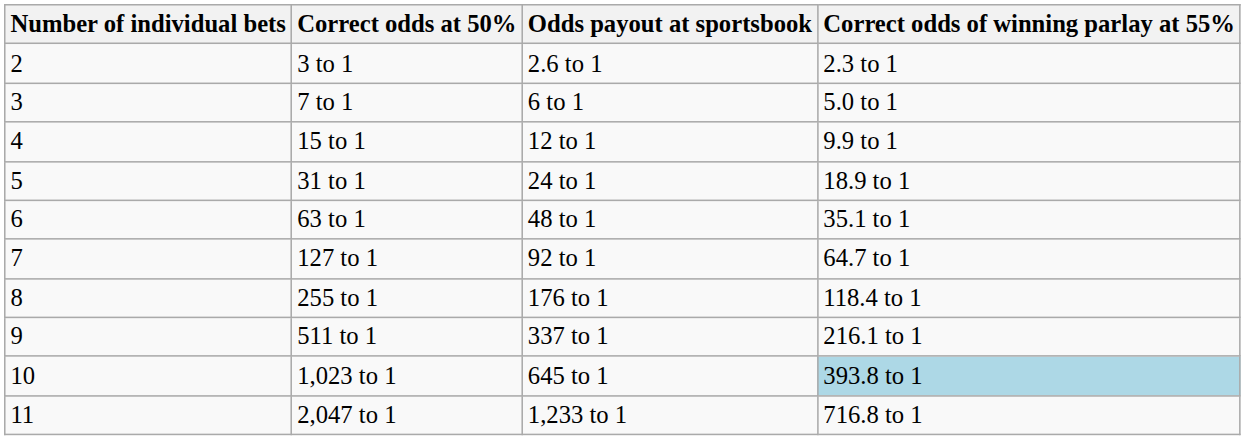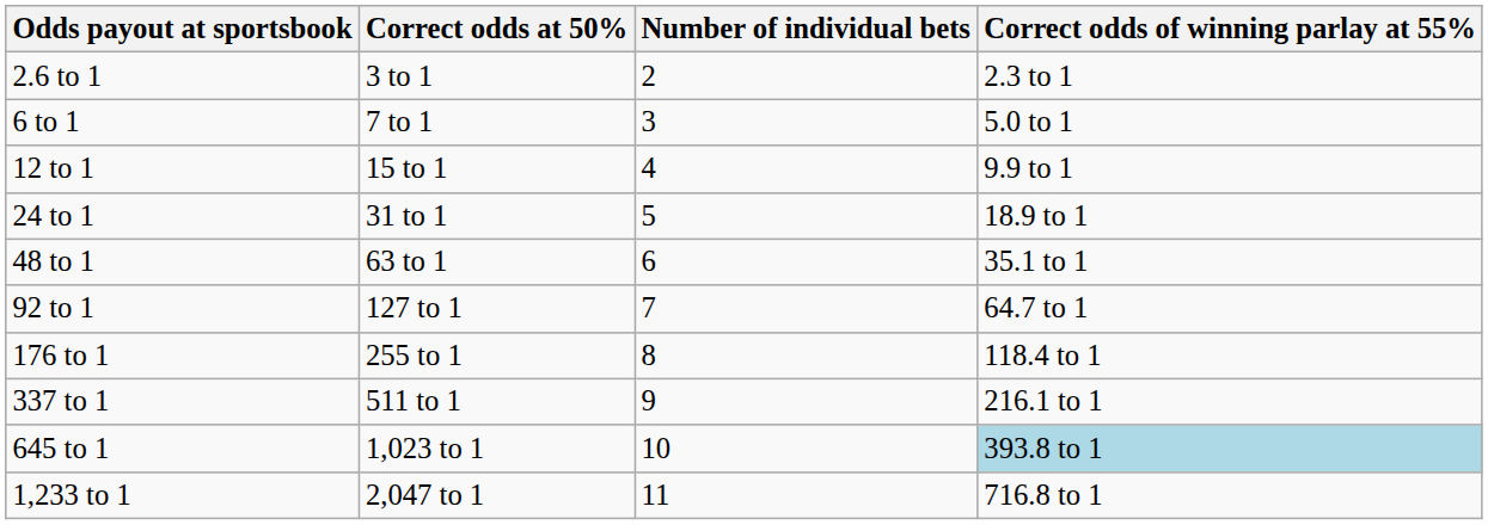 <table class="wikitable">
 <tr>
+<th>Odds payout at sportsbook</th>
+<th>Correct odds at 50%</th>
 <th>Number of individual bets</th>
-<th>Correct odds at 50%</th>
-<th>Odds payout at sportsbook</th>
 <th>Correct odds of winning parlay at 55%</th>
 </tr>
 <tr>
+<td>2.6 to 1</td>
+<td>3 to 1</td>
 <td>2</td>
-<td>3 to 1</td>
-<td>2.6 to 1</td>
 <td>2.3 to 1</td>
 </tr>
 <tr>
+<td>6 to 1</td>
+<td>7 to 1</td>
 <td>3</td>
-<td>7 to 1</td>
-<td>6 to 1</td>
 <td>5.0 to 1</td>
 </tr>
 <tr>
+<td>12 to 1</td>
+<td>15 to 1</td>
 <td>4</td>
-<td>15 to 1</td>
-<td>12 to 1</td>
 <td>9.9 to 1</td>
 </tr>
 <tr>
+<td>24 to 1</td>
+<td>31 to 1</td>
 <td>5</td>
-<td>31 to 1</td>
-<td>24 to 1</td>
 <td>18.9 to 1</td>
 </tr>
 <tr>
+<td>48 to 1</td>
+<td>63 to 1</td>
 <td>6</td>
-<td>63 to 1</td>
-<td>48 to 1</td>
 <td>35.1 to 1</td>
 </tr>
 <tr>
+<td>92 to 1</td>
+<td>127 to 1</td>
 <td>7</td>
-<td>127 to 1</td>
-<td>92 to 1</td>
 <td>64.7 to 1</td>
 </tr>
 <tr>
+<td>176 to 1</td>
+<td>255 to 1</td>
 <td>8</td>
-<td>255 to 1</td>
-<td>176 to 1</td>
 <td>118.4 to 1</td>
 </tr>
 <tr>
+<td>337 to 1</td>
+<td>511 to 1</td>
 <td>9</td>
-<td>511 to 1</td>
-<td>337 to 1</td>
 <td>216.1 to 1</td>
 </tr>
 <tr>
+<td>645 to 1</td>
+<td>1,023 to 1</td>
 <td>10</td>
-<td>1,023 to 1</td>
-<td>645 to 1</td>
 <td style="background: lightblue;">393.8 to 1</td>
 </tr>
 <tr>
+<td>1,233 to 1</td>
+<td>2,047 to 1</td>
 <td>11</td>
-<td>2,047 to 1</td>
-<td>1,233 to 1</td>
 <td>716.8 to 1</td>
 </tr>
 </table>
